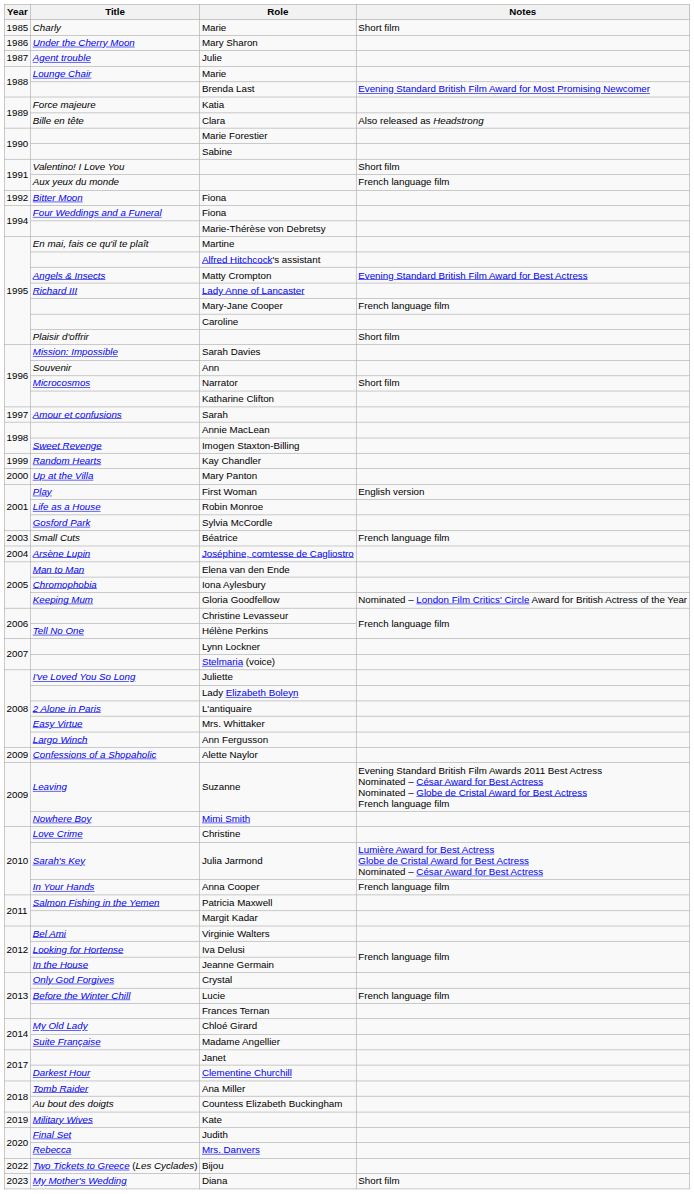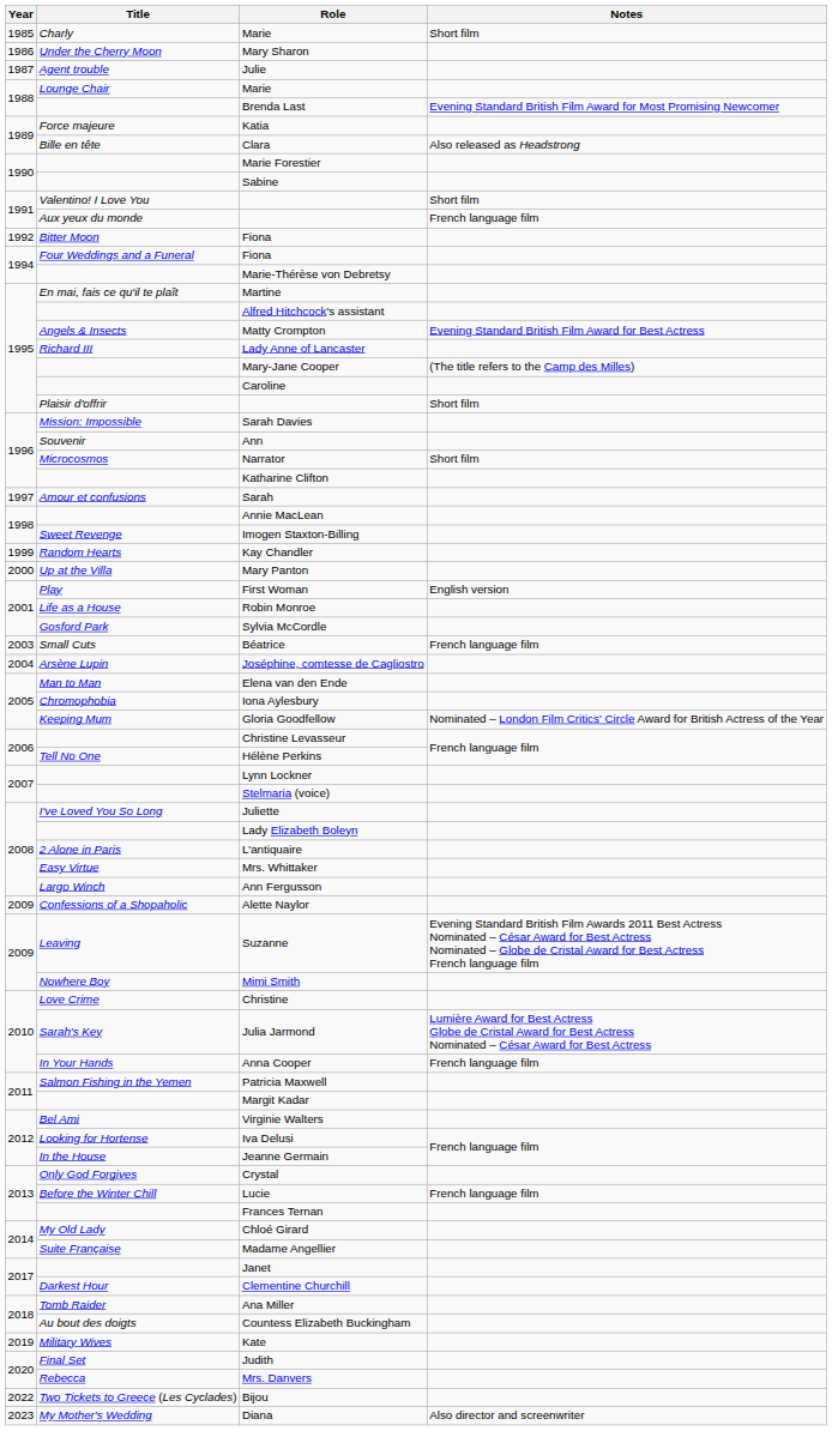 <table class="wikitable sortable">
 <tr>
 <th>Year</th>
 <th>Title</th>
 <th>Role</th>
 <th class="unsortable">Notes</th>
 </tr>
 <tr>
 <td>1985</td>
 <td><em>Charly</em></td>
 <td>Marie</td>
 <td>Short film</td>
 </tr>
 <tr>
 <td>1986</td>
 <td><em><a href='#'>Under the Cherry Moon</a></em></td>
 <td>Mary Sharon</td>
 <td></td>
 </tr>
 <tr>
 <td>1987</td>
 <td><em><a href='#'>Agent trouble</a></em></td>
 <td>Julie</td>
 <td></td>
 </tr>
 <tr>
 <td rowspan=2>1988</td>
 <td><em><a href='#'>Lounge Chair</a></em></td>
 <td>Marie</td>
 <td></td>
 </tr>
 <tr>
 <td><em></em></td>
 <td>Brenda Last</td>
 <td><a href='#'>Evening Standard British Film Award for Most Promising Newcomer</a></td>
 </tr>
 <tr>
 <td rowspan=2>1989</td>
 <td><em>Force majeure</em></td>
 <td>Katia</td>
 <td></td>
 </tr>
 <tr>
 <td><em>Bille en tête</em></td>
 <td>Clara</td>
 <td>Also released as <em>Headstrong</em></td>
 </tr>
 <tr>
 <td rowspan=2>1990</td>
 <td><em></em></td>
 <td>Marie Forestier</td>
 <td></td>
 </tr>
 <tr>
 <td><em></em></td>
 <td>Sabine</td>
 <td></td>
 </tr>
 <tr>
 <td rowspan=2>1991</td>
 <td><em>Valentino! I Love You</em></td>
 <td></td>
 <td>Short film</td>
 </tr>
 <tr>
 <td><em>Aux yeux du monde</em></td>
 <td></td>
 <td>French language film</td>
 </tr>
 <tr>
 <td>1992</td>
 <td><em><a href='#'>Bitter Moon</a></em></td>
 <td>Fiona</td>
 <td></td>
 </tr>
 <tr>
 <td rowspan=2>1994</td>
 <td><em><a href='#'>Four Weddings and a Funeral</a></em></td>
 <td>Fiona</td>
 <td></td>
 </tr>
 <tr>
 <td><em></em></td>
 <td>Marie-Thérèse von Debretsy</td>
 <td></td>
 </tr>
 <tr>
 <td rowspan=7>1995</td>
 <td><em>En mai, fais ce qu'il te plaît</em></td>
 <td>Martine</td>
 <td></td>
 </tr>
 <tr>
 <td><em></em></td>
 <td><a href='#'>Alfred Hitchcock</a>'s assistant</td>
 <td></td>
 </tr>
 <tr>
 <td><em><a href='#'>Angels & Insects</a></em></td>
 <td>Matty Crompton</td>
 <td><a href='#'>Evening Standard British Film Award for Best Actress</a></td>
 </tr>
 <tr>
 <td><em><a href='#'>Richard III</a></em></td>
 <td><a href='#'>Lady Anne of Lancaster</a></td>
 <td></td>
 </tr>
 <tr>
 <td><em></em></td>
 <td>Mary-Jane Cooper</td>
-<td>French language film</td>
+<td>(The title refers to the <a href='#'>Camp des Milles</a>)</td>
 </tr>
 <tr>
 <td><em></em></td>
 <td>Caroline</td>
 <td></td>
 </tr>
 <tr>
 <td><em>Plaisir d'offrir</em></td>
 <td></td>
 <td>Short film</td>
 </tr>
 <tr>
 <td rowspan=4>1996</td>
 <td><em><a href='#'>Mission: Impossible</a></em></td>
 <td>Sarah Davies</td>
 <td></td>
 </tr>
 <tr>
 <td><em>Souvenir</em></td>
 <td>Ann</td>
 <td></td>
 </tr>
 <tr>
 <td><em><a href='#'>Microcosmos</a></em></td>
 <td>Narrator</td>
 <td>Short film</td>
 </tr>
 <tr>
 <td><em></em></td>
 <td>Katharine Clifton</td>
 <td></td>
 </tr>
 <tr>
 <td>1997</td>
 <td><em><a href='#'>Amour et confusions</a></em></td>
 <td>Sarah</td>
 <td></td>
 </tr>
 <tr>
 <td rowspan=2>1998</td>
 <td><em></em></td>
 <td>Annie MacLean</td>
 <td></td>
 </tr>
 <tr>
 <td><em><a href='#'>Sweet Revenge</a></em></td>
 <td>Imogen Staxton-Billing</td>
 <td></td>
 </tr>
 <tr>
 <td>1999</td>
 <td><em><a href='#'>Random Hearts</a></em></td>
 <td>Kay Chandler</td>
 <td></td>
 </tr>
 <tr>
 <td>2000</td>
 <td><em><a href='#'>Up at the Villa</a></em></td>
 <td>Mary Panton</td>
 <td></td>
 </tr>
 <tr>
 <td rowspan=3>2001</td>
 <td><em><a href='#'>Play</a></em></td>
 <td>First Woman</td>
 <td>English version</td>
 </tr>
 <tr>
 <td><em><a href='#'>Life as a House</a></em></td>
 <td>Robin Monroe</td>
 <td></td>
 </tr>
 <tr>
 <td><em><a href='#'>Gosford Park</a></em></td>
 <td>Sylvia McCordle</td>
 <td></td>
 </tr>
 <tr>
 <td>2003</td>
 <td><em>Small Cuts</em></td>
 <td>Béatrice</td>
 <td>French language film</td>
 </tr>
 <tr>
 <td>2004</td>
 <td><em><a href='#'>Arsène Lupin</a></em></td>
 <td><a href='#'>Joséphine, comtesse de Cagliostro</a></td>
 <td></td>
 </tr>
 <tr>
 <td rowspan=3>2005</td>
 <td><em><a href='#'>Man to Man</a></em></td>
 <td>Elena van den Ende</td>
 <td></td>
 </tr>
 <tr>
 <td><em><a href='#'>Chromophobia</a></em></td>
 <td>Iona Aylesbury</td>
 <td></td>
 </tr>
 <tr>
 <td><em><a href='#'>Keeping Mum</a></em></td>
 <td>Gloria Goodfellow</td>
 <td>Nominated – <a href='#'>London Film Critics' Circle</a> Award for British Actress of the Year</td>
 </tr>
 <tr>
 <td rowspan=2>2006</td>
 <td><em></em></td>
 <td>Christine Levasseur</td>
 <td rowspan="2">French language film</td>
 </tr>
 <tr>
 <td><em><a href='#'>Tell No One</a></em></td>
 <td>Hélène Perkins</td>
 </tr>
 <tr>
 <td rowspan=2>2007</td>
 <td><em></em></td>
 <td>Lynn Lockner</td>
 <td></td>
 </tr>
 <tr>
 <td><em></em></td>
 <td><a href='#'>Stelmaria</a> (voice)</td>
 <td></td>
 </tr>
 <tr>
 <td rowspan=5>2008</td>
 <td><em><a href='#'>I've Loved You So Long</a></em></td>
 <td>Juliette</td>
 <td></td>
 </tr>
 <tr>
 <td><em></em></td>
 <td>Lady <a href='#'>Elizabeth Boleyn</a></td>
 <td></td>
 </tr>
 <tr>
 <td><em><a href='#'>2 Alone in Paris</a></em></td>
 <td>L'antiquaire</td>
 <td></td>
 </tr>
 <tr>
 <td><em><a href='#'>Easy Virtue</a></em></td>
 <td>Mrs. Whittaker</td>
 <td></td>
 </tr>
 <tr>
 <td><em><a href='#'>Largo Winch</a></em></td>
 <td>Ann Fergusson</td>
 <td></td>
 </tr>
 <tr>
 <td>2009</td>
 <td><em><a href='#'>Confessions of a Shopaholic</a></em></td>
 <td>Alette Naylor</td>
 <td></td>
 </tr>
 <tr>
 <td rowspan=2>2009</td>
 <td><em><a href='#'>Leaving</a></em></td>
 <td>Suzanne</td>
 <td>Evening Standard British Film Awards 2011 Best Actress<br>Nominated – <a href='#'>César Award for Best Actress</a><br>Nominated – <a href='#'>Globe de Cristal Award for Best Actress</a><br>French language film</td>
 </tr>
 <tr>
 <td><em><a href='#'>Nowhere Boy</a></em></td>
 <td><a href='#'>Mimi Smith</a></td>
 <td></td>
 </tr>
 <tr>
 <td rowspan=3>2010</td>
 <td><em><a href='#'>Love Crime</a></em></td>
 <td>Christine</td>
 <td></td>
 </tr>
 <tr>
 <td><em><a href='#'>Sarah's Key</a></em></td>
 <td>Julia Jarmond</td>
 <td><a href='#'>Lumière Award for Best Actress</a><br> <a href='#'>Globe de Cristal Award for Best Actress</a> <br> Nominated – <a href='#'>César Award for Best Actress</a></td>
 </tr>
 <tr>
 <td><em><a href='#'>In Your Hands</a></em></td>
 <td>Anna Cooper</td>
 <td>French language film</td>
 </tr>
 <tr>
 <td rowspan=2>2011</td>
 <td><em><a href='#'>Salmon Fishing in the Yemen</a></em></td>
 <td>Patricia Maxwell</td>
 <td></td>
 </tr>
 <tr>
 <td><em></em></td>
 <td>Margit Kadar</td>
 <td></td>
 </tr>
 <tr>
 <td rowspan=3>2012</td>
 <td><em><a href='#'>Bel Ami</a></em></td>
 <td>Virginie Walters</td>
 <td></td>
 </tr>
 <tr>
 <td><em><a href='#'>Looking for Hortense</a></em></td>
 <td>Iva Delusi</td>
 <td rowspan="2">French language film</td>
 </tr>
 <tr>
 <td><em><a href='#'>In the House</a></em></td>
 <td>Jeanne Germain</td>
 </tr>
 <tr>
 <td rowspan=3>2013</td>
 <td><em><a href='#'>Only God Forgives</a></em></td>
 <td>Crystal</td>
 <td></td>
 </tr>
 <tr>
 <td><em><a href='#'>Before the Winter Chill</a></em></td>
 <td>Lucie</td>
 <td>French language film</td>
 </tr>
 <tr>
 <td><em></em></td>
 <td>Frances Ternan</td>
 <td></td>
 </tr>
 <tr>
 <td rowspan=2>2014</td>
 <td><em><a href='#'>My Old Lady</a></em></td>
 <td>Chloé Girard</td>
 <td></td>
 </tr>
 <tr>
 <td><em><a href='#'>Suite Française</a></em></td>
 <td>Madame Angellier</td>
 <td></td>
 </tr>
 <tr>
 <td rowspan=2>2017</td>
 <td><em></em></td>
 <td>Janet</td>
 <td></td>
 </tr>
 <tr>
 <td><em><a href='#'>Darkest Hour</a></em></td>
 <td><a href='#'>Clementine Churchill</a></td>
 <td></td>
 </tr>
 <tr>
 <td rowspan=2>2018</td>
 <td><em><a href='#'>Tomb Raider</a></em></td>
 <td>Ana Miller</td>
 <td></td>
 </tr>
 <tr>
 <td><em>Au bout des doigts</em></td>
 <td>Countess Elizabeth Buckingham</td>
 <td></td>
 </tr>
 <tr>
 <td>2019</td>
 <td><em><a href='#'>Military Wives</a></em></td>
 <td>Kate</td>
 <td></td>
 </tr>
 <tr>
 <td rowspan=2>2020</td>
 <td><em><a href='#'>Final Set</a></em></td>
 <td>Judith</td>
 <td></td>
 </tr>
 <tr>
 <td><em><a href='#'>Rebecca</a></em></td>
 <td><a href='#'>Mrs. Danvers</a></td>
 <td></td>
 </tr>
 <tr>
 <td>2022</td>
 <td><em><a href='#'>Two Tickets to Greece</a></em> (<em>Les Cyclades</em>)</td>
 <td>Bijou</td>
 <td></td>
 </tr>
 <tr>
 <td>2023</td>
 <td><em><a href='#'>My Mother's Wedding</a></em></td>
 <td>Diana</td>
-<td>Short film</td>
+<td>Also director and screenwriter</td>
 </tr>
 </table>
